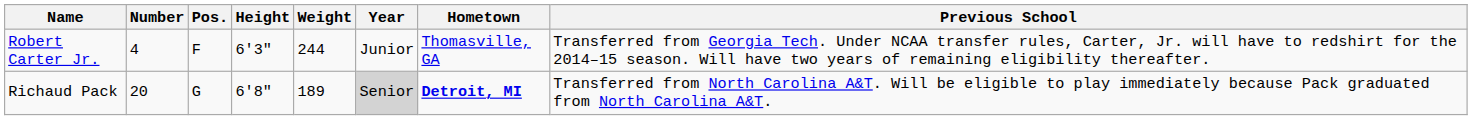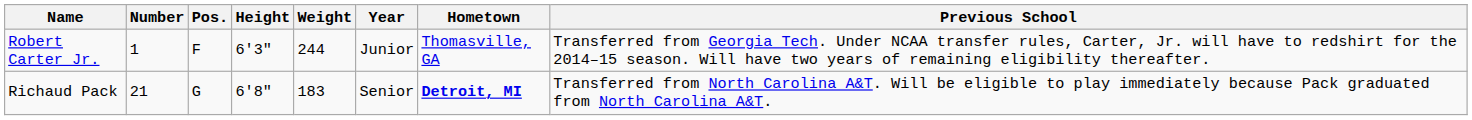 <table class="wikitable sortable" border="1">
 <tr>
 <th>Name</th>
 <th>Number</th>
 <th>Pos.</th>
 <th>Height</th>
 <th>Weight</th>
 <th>Year</th>
 <th>Hometown</th>
 <th class="unsortable">Previous School</th>
 </tr>
 <tr>
 <td sortname><a href='#'>Robert Carter Jr.</a></td>
-<td>4</td>
+<td>1</td>
 <td>F</td>
 <td>6'3"</td>
 <td>244</td>
 <td>Junior</td>
 <td><a href='#'>Thomasville, GA</a></td>
 <td>Transferred from <a href='#'>Georgia Tech</a>. Under NCAA transfer rules, Carter, Jr. will have to redshirt for the 2014–15 season. Will have two years of remaining eligibility thereafter.</td>
 </tr>
 <tr>
 <td sortname>Richaud Pack</td>
-<td>20</td>
+<td>21</td>
 <td>G</td>
 <td>6'8"</td>
-<td>189</td>
-<td style="background: lightgrey;">Senior</td>
+<td>183</td>
+<td>Senior</td>
 <td><strong><a href='#'>Detroit, MI</a></strong></td>
 <td>Transferred from <a href='#'>North Carolina A&T</a>. Will be eligible to play immediately because Pack graduated from <a href='#'>North Carolina A&T</a>.</td>
 </tr>
 </table>
